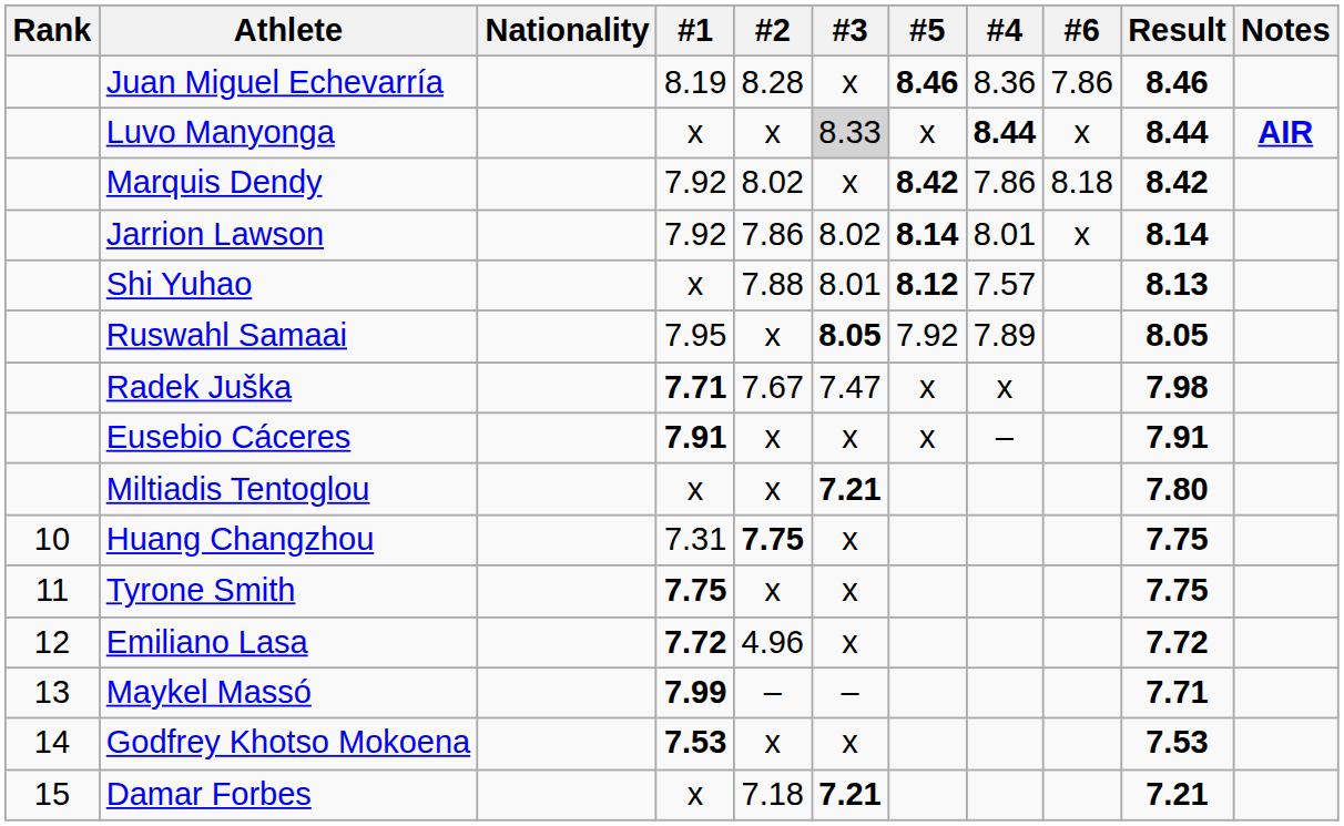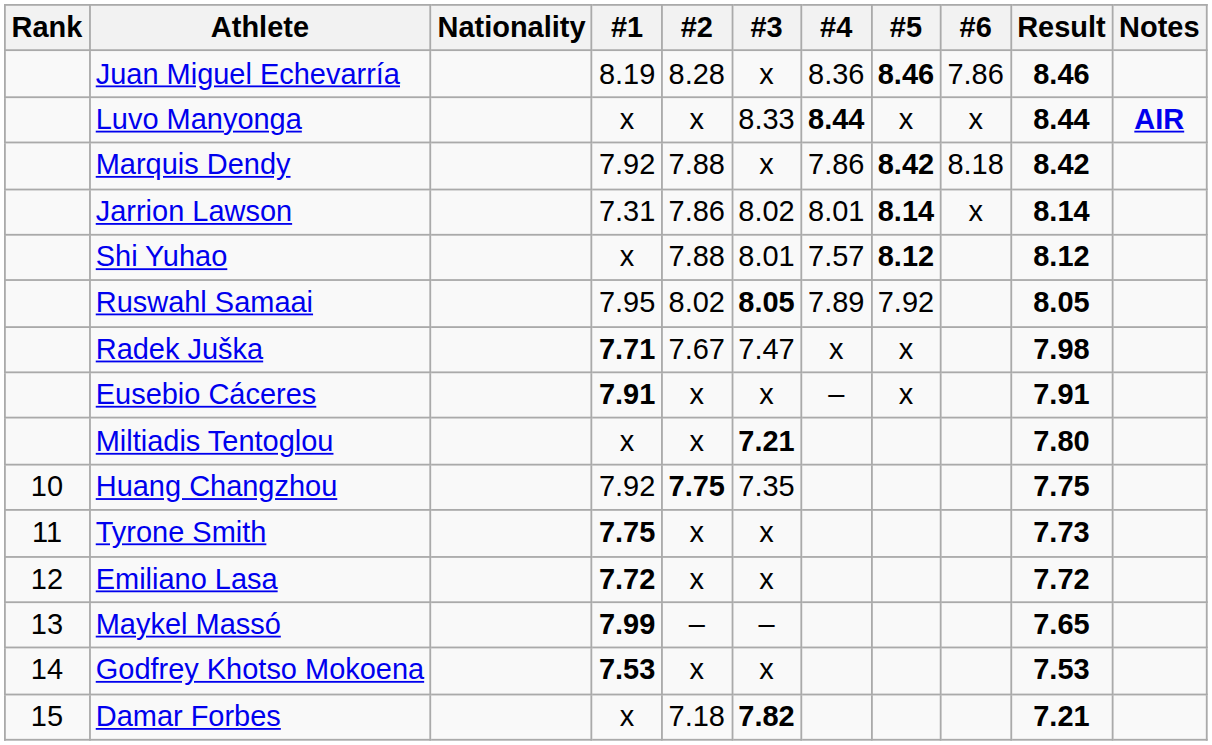 <table class="wikitable sortable" style="text-align:center">
 <tr>
 <th>Rank</th>
 <th>Athlete</th>
 <th>Nationality</th>
 <th>#1</th>
 <th>#2</th>
 <th>#3</th>
+<th>#4</th>
 <th>#5</th>
-<th>#4</th>
 <th>#6</th>
 <th>Result</th>
 <th>Notes</th>
 </tr>
 <tr>
 <td></td>
 <td align=left><a href='#'>Juan Miguel Echevarría</a></td>
 <td align=left></td>
 <td>8.19</td>
 <td>8.28</td>
 <td>x</td>
+<td>8.36</td>
 <td><strong>8.46</strong></td>
-<td>8.36</td>
 <td>7.86</td>
 <td><strong>8.46</strong></td>
 <td><strong></strong></td>
 </tr>
 <tr>
 <td></td>
 <td align=left><a href='#'>Luvo Manyonga</a></td>
 <td align=left></td>
 <td>x</td>
 <td>x</td>
-<td style="background: lightgrey;">8.33</td>
+<td>8.33</td>
+<td><strong>8.44</strong></td>
 <td>x</td>
-<td><strong>8.44</strong></td>
 <td>x</td>
 <td><strong>8.44</strong></td>
 <td><strong><a href='#'>AIR</a></strong></td>
 </tr>
 <tr>
 <td></td>
 <td align=left><a href='#'>Marquis Dendy</a></td>
 <td align=left></td>
 <td>7.92</td>
-<td>8.02</td>
+<td>7.88</td>
 <td>x</td>
+<td>7.86</td>
 <td><strong>8.42</strong></td>
-<td>7.86</td>
 <td>8.18</td>
 <td><strong>8.42</strong></td>
 <td></td>
 </tr>
 <tr>
 <td></td>
 <td align=left><a href='#'>Jarrion Lawson</a></td>
 <td align=left></td>
-<td>7.92</td>
+<td>7.31</td>
 <td>7.86</td>
 <td>8.02</td>
+<td>8.01</td>
 <td><strong>8.14</strong></td>
-<td>8.01</td>
 <td>x</td>
 <td><strong>8.14</strong></td>
 <td></td>
 </tr>
 <tr>
 <td></td>
 <td align=left><a href='#'>Shi Yuhao</a></td>
 <td align=left></td>
 <td>x</td>
 <td>7.88</td>
 <td>8.01</td>
+<td>7.57</td>
 <td><strong>8.12</strong></td>
-<td>7.57</td>
 <td></td>
-<td><strong>8.13</strong></td>
+<td><strong>8.12</strong></td>
 <td></td>
 </tr>
 <tr>
 <td></td>
 <td align=left><a href='#'>Ruswahl Samaai</a></td>
 <td align=left></td>
 <td>7.95</td>
-<td>x</td>
+<td>8.02</td>
 <td><strong>8.05</strong></td>
+<td>7.89</td>
 <td>7.92</td>
-<td>7.89</td>
 <td></td>
 <td><strong>8.05</strong></td>
 <td></td>
 </tr>
 <tr>
 <td></td>
 <td align=left><a href='#'>Radek Juška</a></td>
 <td align=left></td>
 <td><strong>7.71</strong></td>
 <td>7.67</td>
 <td>7.47</td>
 <td>x</td>
 <td>x</td>
 <td></td>
 <td><strong>7.98</strong></td>
 <td></td>
 </tr>
 <tr>
 <td></td>
 <td align=left><a href='#'>Eusebio Cáceres</a></td>
 <td align=left></td>
 <td><strong>7.91</strong></td>
 <td>x</td>
 <td>x</td>
+<td>–</td>
 <td>x</td>
-<td>–</td>
 <td></td>
 <td><strong>7.91</strong></td>
 <td></td>
 </tr>
 <tr>
 <td></td>
 <td align=left><a href='#'>Miltiadis Tentoglou</a></td>
 <td align=left></td>
 <td>x</td>
 <td>x</td>
 <td><strong>7.21</strong></td>
 <td></td>
 <td></td>
 <td></td>
 <td><strong>7.80</strong></td>
 <td></td>
 </tr>
 <tr>
 <td>10</td>
 <td align=left><a href='#'>Huang Changzhou</a></td>
 <td align=left></td>
-<td>7.31</td>
+<td>7.92</td>
 <td><strong>7.75</strong></td>
-<td>x</td>
+<td>7.35</td>
 <td></td>
 <td></td>
 <td></td>
 <td><strong>7.75</strong></td>
 <td></td>
 </tr>
 <tr>
 <td>11</td>
 <td align=left><a href='#'>Tyrone Smith</a></td>
 <td align=left></td>
 <td><strong>7.75</strong></td>
 <td>x</td>
 <td>x</td>
 <td></td>
 <td></td>
 <td></td>
-<td><strong>7.75</strong></td>
+<td><strong>7.73</strong></td>
 <td></td>
 </tr>
 <tr>
 <td>12</td>
 <td align=left><a href='#'>Emiliano Lasa</a></td>
 <td align=left></td>
 <td><strong>7.72</strong></td>
-<td>4.96</td>
+<td>x</td>
 <td>x</td>
 <td></td>
 <td></td>
 <td></td>
 <td><strong>7.72</strong></td>
 <td></td>
 </tr>
 <tr>
 <td>13</td>
 <td align=left><a href='#'>Maykel Massó</a></td>
 <td align=left></td>
 <td><strong>7.99</strong></td>
 <td>–</td>
 <td>–</td>
 <td></td>
 <td></td>
 <td></td>
-<td><strong>7.71</strong></td>
+<td><strong>7.65</strong></td>
 <td></td>
 </tr>
 <tr>
 <td>14</td>
 <td align=left><a href='#'>Godfrey Khotso Mokoena</a></td>
 <td align=left></td>
 <td><strong>7.53</strong></td>
 <td>x</td>
 <td>x</td>
 <td></td>
 <td></td>
 <td></td>
 <td><strong>7.53</strong></td>
 <td></td>
 </tr>
 <tr>
 <td>15</td>
 <td align=left><a href='#'>Damar Forbes</a></td>
 <td align=left></td>
 <td>x</td>
 <td>7.18</td>
-<td><strong>7.21</strong></td>
+<td><strong>7.82</strong></td>
 <td></td>
 <td></td>
 <td></td>
 <td><strong>7.21</strong></td>
 <td></td>
 </tr>
 </table>
